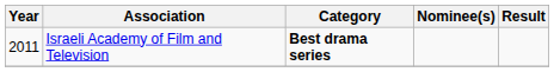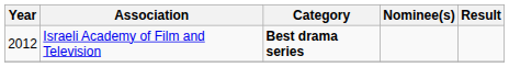 <table class="wikitable plainrowheaders">
 <tr>
 <th scope="col">Year</th>
 <th scope="col">Association</th>
 <th scope="col">Category</th>
 <th scope="col">Nominee(s)</th>
 <th scope="col">Result</th>
 </tr>
 <tr>
-<td scope="row">2011</td>
+<td scope="row">2012</td>
 <td><a href='#'>Israeli Academy of Film and Television</a></td>
 <td><strong>Best drama series</strong></td>
 <td></td>
 <td></td>
 </tr>
 <tr>
 </tr>
 </table>
